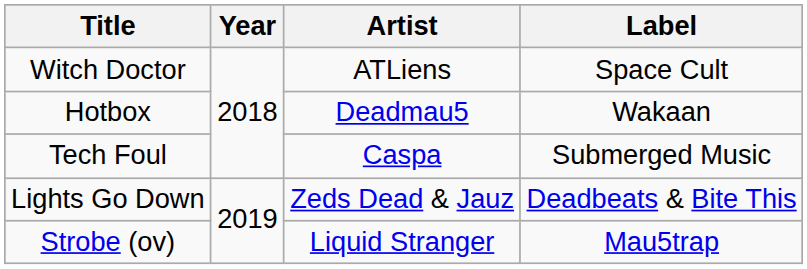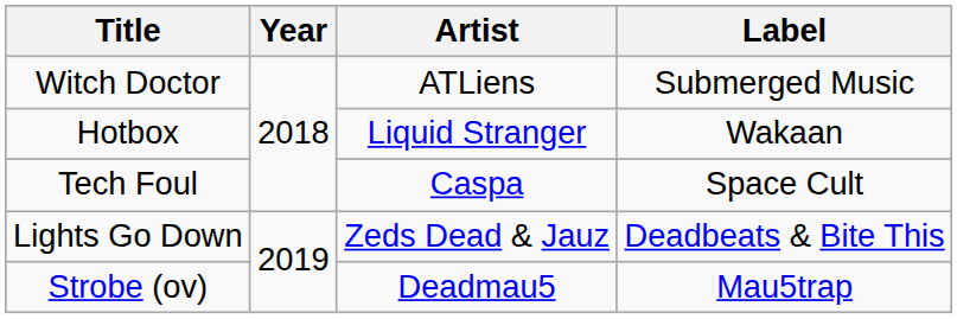 <table class="wikitable plainrowheaders" style="text-align:center;">
 <tr>
 <th scope="col">Title</th>
 <th scope="col">Year</th>
 <th scope="col">Artist</th>
 <th scope="col">Label</th>
 </tr>
 <tr>
 <td>Witch Doctor </td>
 <td rowspan="3">2018</td>
 <td>ATLiens</td>
-<td>Space Cult</td>
+<td>Submerged Music</td>
 </tr>
 <tr>
 <td>Hotbox</td>
-<td><a href='#'>Deadmau5</a></td>
+<td><a href='#'>Liquid Stranger</a></td>
 <td>Wakaan</td>
 </tr>
 <tr>
 <td>Tech Foul</td>
 <td><a href='#'>Caspa</a></td>
-<td>Submerged Music</td>
+<td>Space Cult</td>
 </tr>
 <tr>
 <td>Lights Go Down</td>
 <td rowspan="2">2019</td>
 <td><a href='#'>Zeds Dead</a> & <a href='#'>Jauz</a></td>
 <td><a href='#'>Deadbeats</a> & <a href='#'>Bite This</a></td>
 </tr>
 <tr>
 <td><a href='#'>Strobe</a> (ov)</td>
-<td><a href='#'>Liquid Stranger</a></td>
+<td><a href='#'>Deadmau5</a></td>
 <td><a href='#'>Mau5trap</a></td>
 </tr>
 </table>
